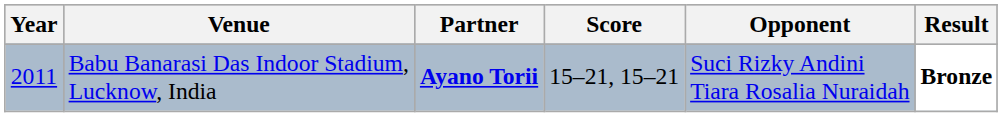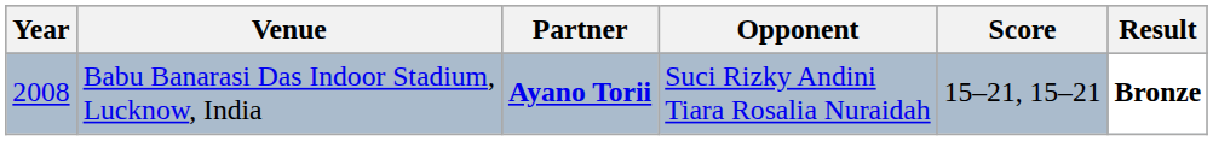 <table class="sortable wikitable" style="font-size: 90%;">
 <tr>
 <th>Year</th>
 <th>Venue</th>
 <th>Partner</th>
+<th>Opponent</th>
 <th>Score</th>
-<th>Opponent</th>
 <th>Result</th>
 </tr>
 <tr style="background:#AABBCC">
-<td align="center"><a href='#'>2011</a></td>
+<td align="center"><a href='#'>2008</a></td>
 <td align="left"><a href='#'>Babu Banarasi Das Indoor Stadium</a>,<br><a href='#'>Lucknow</a>, India</td>
 <td align="left"><strong> <a href='#'>Ayano Torii</a></strong></td>
+<td align="left"> <a href='#'>Suci Rizky Andini</a><br> <a href='#'>Tiara Rosalia Nuraidah</a></td>
 <td align="left">15–21, 15–21</td>
-<td align="left"> <a href='#'>Suci Rizky Andini</a><br> <a href='#'>Tiara Rosalia Nuraidah</a></td>
 <td style="text-align:left; background:white"> <strong>Bronze</strong></td>
 </tr>
 </table>
